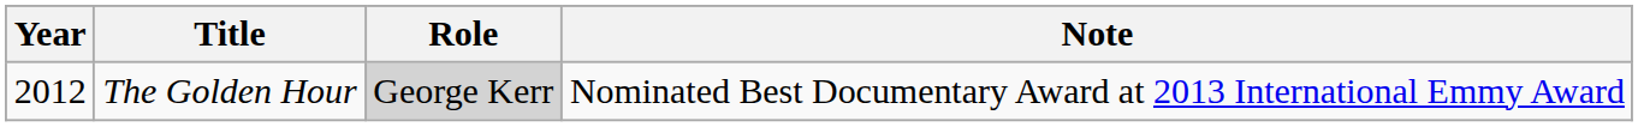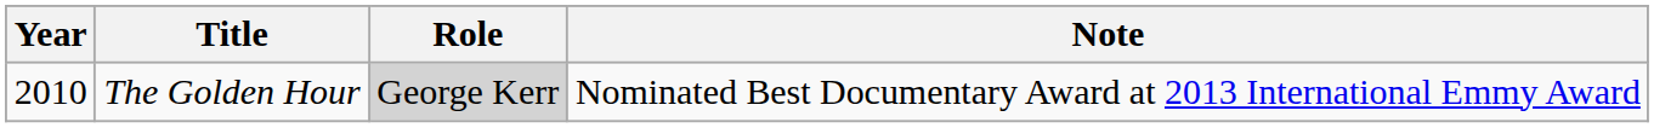 <table class="wikitable">
 <tr>
 <th style="text-align: center; font-weight: bold;">Year</th>
 <th style="text-align: center; font-weight: bold;">Title</th>
 <th style="text-align: center; font-weight: bold;">Role</th>
 <th style="text-align: center; font-weight: bold;">Note</th>
 </tr>
 <tr>
-<td>2012</td>
+<td>2010</td>
 <td><em>The Golden Hour</em></td>
 <td style="background: lightgrey;">George Kerr</td>
 <td>Nominated Best Documentary Award at <a href='#'>2013 International Emmy Award</a></td>
 </tr>
 </table>
